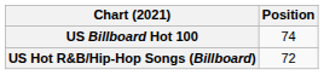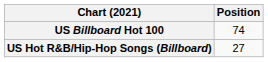 <table class="wikitable sortable plainrowheaders" style="text-align:center">
 <tr>
 <th scope="col">Chart (2021)</th>
 <th scope="col">Position</th>
 </tr>
 <tr>
 <th scope="row">US <em>Billboard</em> Hot 100</th>
 <td>74</td>
 </tr>
 <tr>
 <th scope="row">US Hot R&B/Hip-Hop Songs (<em>Billboard</em>)</th>
-<td>72</td>
+<td>27</td>
 </tr>
 </table>
